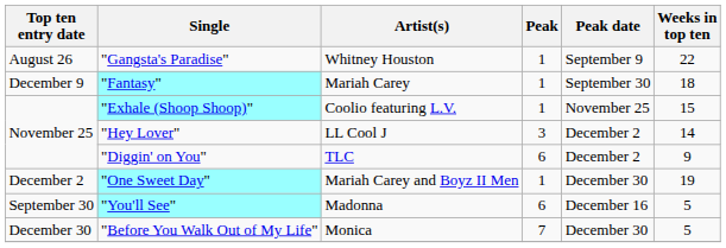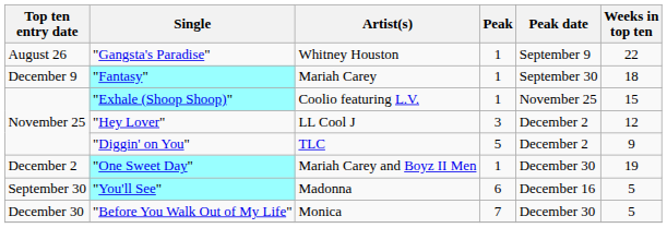 <table class="wikitable sortable">
 <tr>
 <th>Top ten<br>entry date</th>
 <th>Single</th>
 <th>Artist(s)</th>
 <th data-sort-type="number">Peak</th>
 <th>Peak date</th>
 <th data-sort-type="number">Weeks in<br>top ten</th>
 </tr>
 <tr>
 <td>August 26</td>
 <td>"<a href='#'>Gangsta's Paradise</a>"</td>
 <td>Whitney Houston</td>
 <td align=center>1</td>
 <td>September 9</td>
 <td align=center>22</td>
 </tr>
 <tr>
 <td>December 9</td>
 <td bgcolor = #99FFFF>"<a href='#'>Fantasy</a>" </td>
 <td>Mariah Carey</td>
 <td align=center>1</td>
 <td>September 30</td>
 <td align=center>18</td>
 </tr>
 <tr>
 <td rowspan="3">November 25</td>
 <td bgcolor = #99FFFF>"<a href='#'>Exhale (Shoop Shoop)</a>" </td>
 <td>Coolio featuring <a href='#'>L.V.</a></td>
 <td align=center>1</td>
 <td>November 25</td>
 <td align=center>15</td>
 </tr>
 <tr>
 <td>"<a href='#'>Hey Lover</a>"</td>
 <td>LL Cool J</td>
 <td align=center>3</td>
 <td>December 2</td>
-<td align=center>14</td>
+<td align=center>12</td>
 </tr>
 <tr>
 <td>"<a href='#'>Diggin' on You</a>"</td>
 <td><a href='#'>TLC</a></td>
-<td align=center>6</td>
+<td align=center>5</td>
 <td>December 2</td>
 <td align=center>9</td>
 </tr>
 <tr>
 <td>December 2</td>
 <td bgcolor = #99FFFF>"<a href='#'>One Sweet Day</a>" </td>
 <td>Mariah Carey and <a href='#'>Boyz II Men</a></td>
 <td align=center>1</td>
 <td>December 30</td>
 <td align=center>19</td>
 </tr>
 <tr>
 <td>September 30</td>
 <td bgcolor = #99FFFF>"<a href='#'>You'll See</a>" </td>
 <td>Madonna</td>
 <td align=center>6</td>
 <td>December 16</td>
 <td align=center>5</td>
 </tr>
 <tr>
 <td>December 30</td>
 <td>"<a href='#'>Before You Walk Out of My Life</a>"</td>
 <td>Monica</td>
 <td align=center>7</td>
 <td>December 30</td>
 <td align=center>5</td>
 </tr>
 <tr>
 </tr>
 </table>
